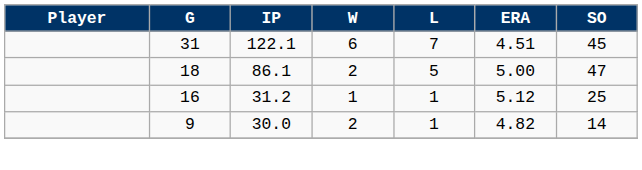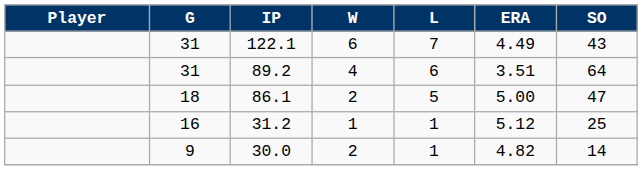 <table class="wikitable sortable">
 <tr>
 <th style="background:#003366;color:white;" width="16%">Player</th>
 <th style="background:#003366;color:white;" width="9%">G</th>
 <th style="background:#003366;color:white;" width="9%">IP</th>
 <th style="background:#003366;color:white;" width="9%">W</th>
 <th style="background:#003366;color:white;" width="9%">L</th>
 <th style="background:#003366;color:white;" width="9%">ERA</th>
 <th style="background:#003366;color:white;" width="9%">SO</th>
 </tr>
 <tr align="center">
 <td></td>
 <td>31</td>
 <td>122.1</td>
 <td>6</td>
 <td>7</td>
-<td>4.51</td>
-<td>45</td>
+<td>4.49</td>
+<td>43</td>
+</tr>
+<tr align="center">
+<td></td>
+<td>31</td>
+<td>89.2</td>
+<td>4</td>
+<td>6</td>
+<td>3.51</td>
+<td>64</td>
 </tr>
 <tr align="center">
 <td></td>
 <td>18</td>
 <td>86.1</td>
 <td>2</td>
 <td>5</td>
 <td>5.00</td>
 <td>47</td>
 </tr>
 <tr align="center">
 <td></td>
 <td>16</td>
 <td>31.2</td>
 <td>1</td>
 <td>1</td>
 <td>5.12</td>
 <td>25</td>
 </tr>
 <tr align="center">
 <td></td>
 <td>9</td>
 <td>30.0</td>
 <td>2</td>
 <td>1</td>
 <td>4.82</td>
 <td>14</td>
 </tr>
 <tr align="center">
 </tr>
 </table>
